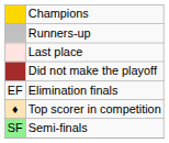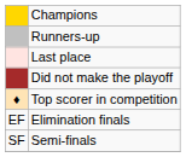 <table class="wikitable">
 <tr>
 <td style="background:gold"></td>
 <td>Champions</td>
 </tr>
 <tr>
 <td style="background:silver"></td>
 <td>Runners-up</td>
 </tr>
 <tr>
 <td style="background:#FFE4E1"></td>
 <td>Last place</td>
 </tr>
 <tr>
 <td style="background:brown"></td>
 <td>Did not make the playoff</td>
 </tr>
 <tr>
+<td style="background:#FFE4B5; text-align:center">♦</td>
+<td>Top scorer in competition</td>
+</tr>
+<tr>
 <td>EF</td>
 <td>Elimination finals</td>
 </tr>
 <tr>
-<td style="background:#FFE4B5; text-align:center">♦</td>
-<td>Top scorer in competition</td>
-</tr>
-<tr>
-<td style="background: lightgreen;">SF</td>
+<td>SF</td>
 <td>Semi-finals</td>
 </tr>
 <tr>
 </tr>
 </table>
